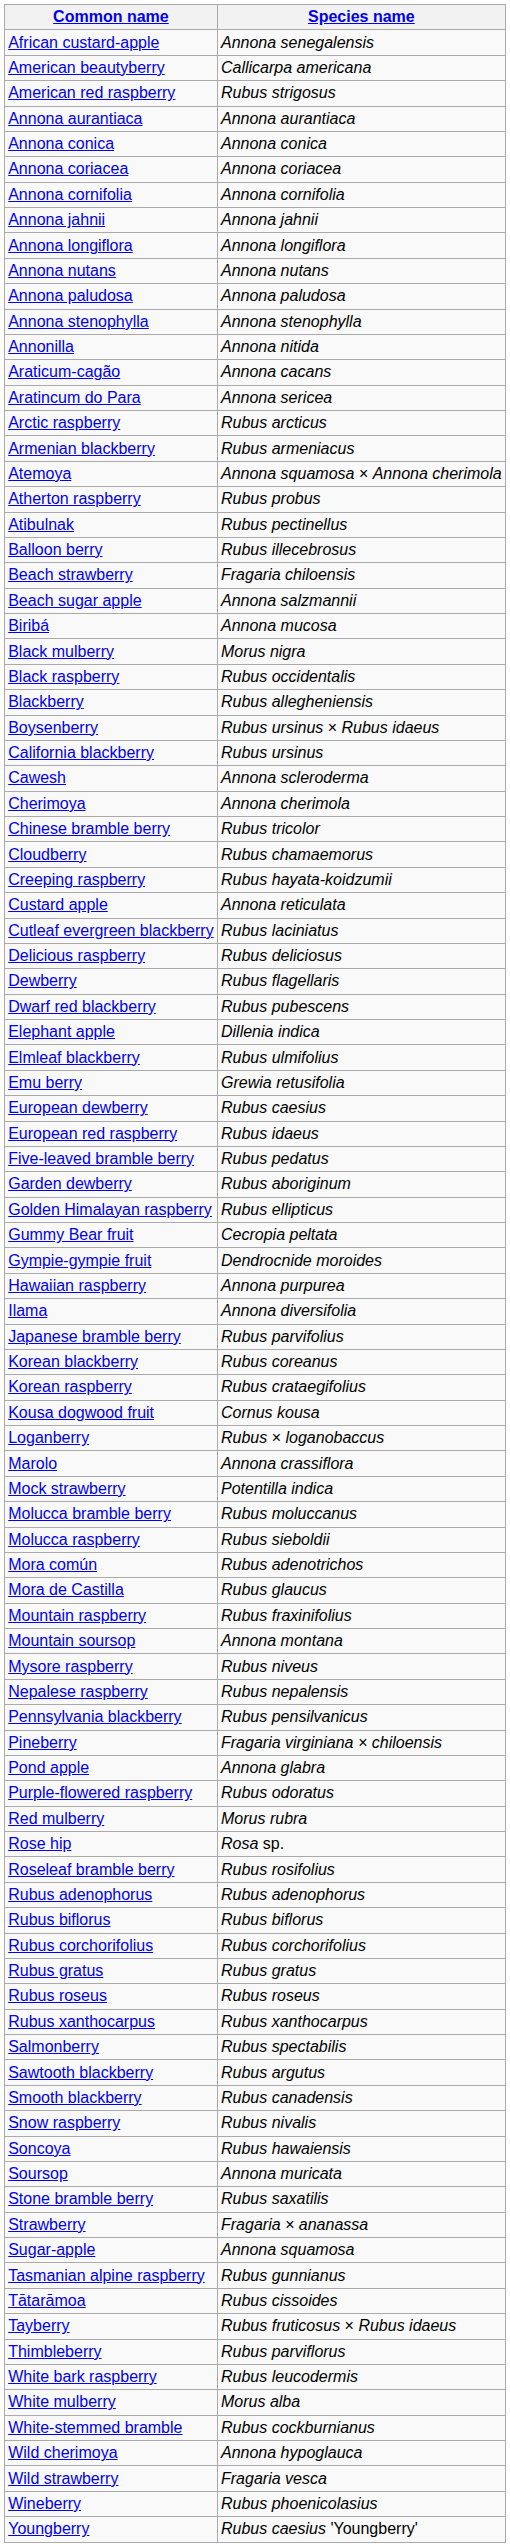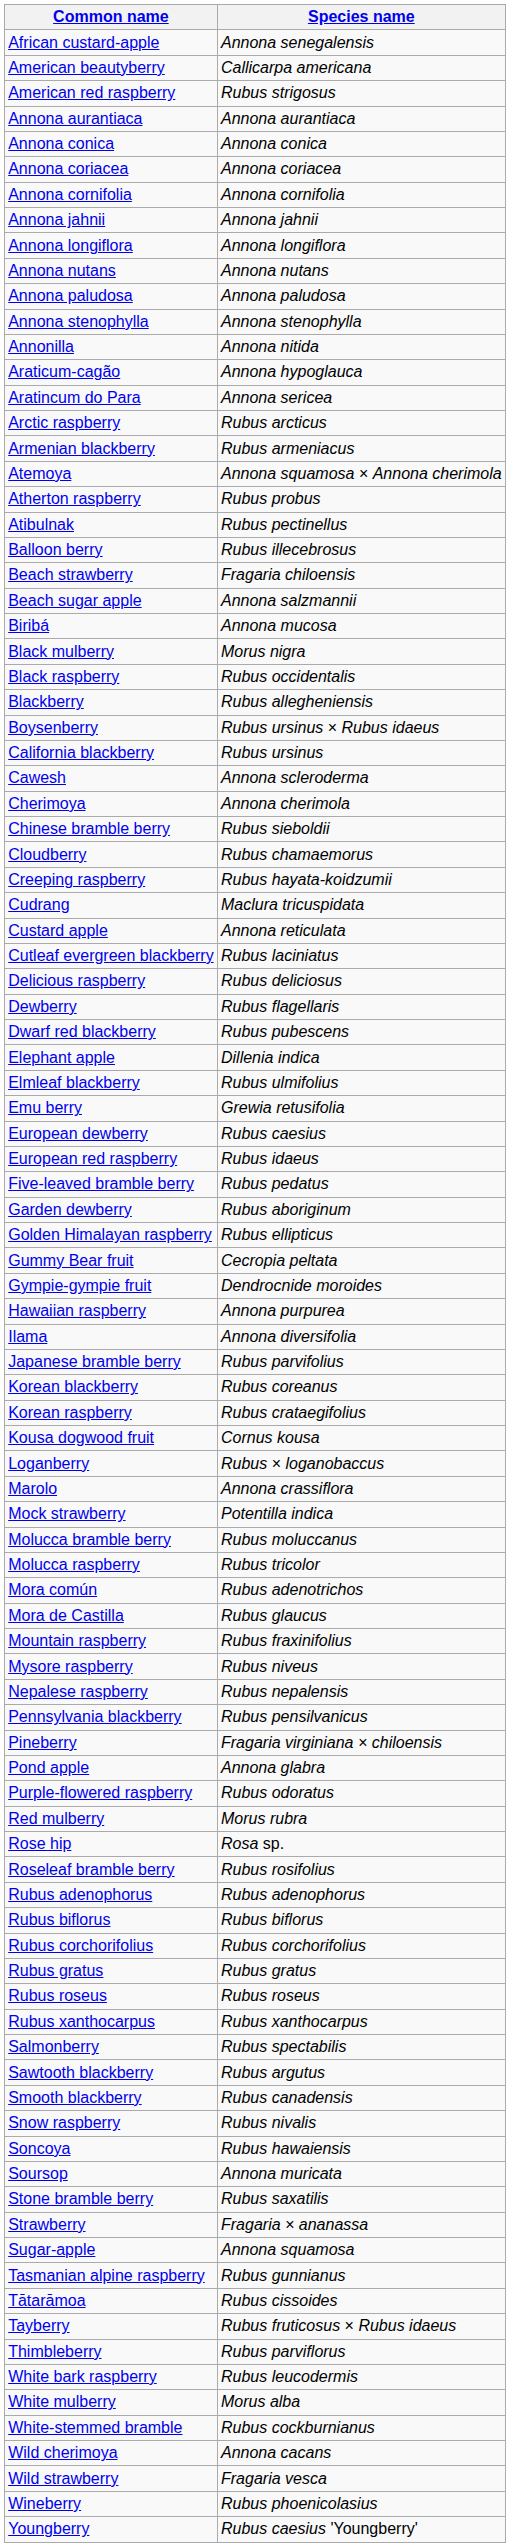 <table class="wikitable sortable sticky-header">
 <tr>
 <th><a href='#'>Common name</a></th>
 <th><a href='#'>Species name</a></th>
 </tr>
 <tr>
 <td><a href='#'>African custard-apple</a></td>
 <td><em>Annona senegalensis</em></td>
 </tr>
 <tr>
 <td><a href='#'>American beautyberry</a></td>
 <td><em>Callicarpa americana</em></td>
 </tr>
 <tr>
 <td><a href='#'>American red raspberry</a></td>
 <td><em>Rubus strigosus</em></td>
 </tr>
 <tr>
 <td><a href='#'>Annona aurantiaca</a></td>
 <td><em>Annona aurantiaca</em></td>
 </tr>
 <tr>
 <td><a href='#'>Annona conica</a></td>
 <td><em>Annona conica</em></td>
 </tr>
 <tr>
 <td><a href='#'>Annona coriacea</a></td>
 <td><em>Annona coriacea</em></td>
 </tr>
 <tr>
 <td><a href='#'>Annona cornifolia</a></td>
 <td><em>Annona cornifolia</em></td>
 </tr>
 <tr>
 <td><a href='#'>Annona jahnii</a></td>
 <td><em>Annona jahnii</em></td>
 </tr>
 <tr>
 <td><a href='#'>Annona longiflora</a></td>
 <td><em>Annona longiflora</em></td>
 </tr>
 <tr>
 <td><a href='#'>Annona nutans</a></td>
 <td><em>Annona nutans</em></td>
 </tr>
 <tr>
 <td><a href='#'>Annona paludosa</a></td>
 <td><em>Annona paludosa</em></td>
 </tr>
 <tr>
 <td><a href='#'>Annona stenophylla</a></td>
 <td><em>Annona stenophylla</em></td>
 </tr>
 <tr>
 <td><a href='#'>Annonilla</a></td>
 <td><em>Annona nitida</em></td>
 </tr>
 <tr>
 <td><a href='#'>Araticum-cagão</a></td>
-<td><em>Annona cacans</em></td>
+<td><em>Annona hypoglauca</em></td>
 </tr>
 <tr>
 <td><a href='#'>Aratincum do Para</a></td>
 <td><em>Annona sericea</em></td>
 </tr>
 <tr>
 <td><a href='#'>Arctic raspberry</a></td>
 <td><em>Rubus arcticus</em></td>
 </tr>
 <tr>
 <td><a href='#'>Armenian blackberry</a></td>
 <td><em>Rubus armeniacus</em></td>
 </tr>
 <tr>
 <td><a href='#'>Atemoya</a></td>
 <td><em>Annona squamosa</em> × <em>Annona cherimola</em></td>
 </tr>
 <tr>
 <td><a href='#'>Atherton raspberry</a></td>
 <td><em>Rubus probus</em></td>
 </tr>
 <tr>
 <td><a href='#'>Atibulnak</a></td>
 <td><em>Rubus pectinellus</em></td>
 </tr>
 <tr>
 <td><a href='#'>Balloon berry</a></td>
 <td><em>Rubus illecebrosus</em></td>
 </tr>
 <tr>
 <td><a href='#'>Beach strawberry</a></td>
 <td><em>Fragaria chiloensis</em></td>
 </tr>
 <tr>
 <td><a href='#'>Beach sugar apple</a></td>
 <td><em>Annona salzmannii</em></td>
 </tr>
 <tr>
 <td><a href='#'>Biribá</a></td>
 <td><em>Annona mucosa</em></td>
 </tr>
 <tr>
 <td><a href='#'>Black mulberry</a></td>
 <td><em>Morus nigra</em></td>
 </tr>
 <tr>
 <td><a href='#'>Black raspberry</a></td>
 <td><em>Rubus occidentalis</em></td>
 </tr>
 <tr>
 <td><a href='#'>Blackberry</a></td>
 <td><em>Rubus allegheniensis</em></td>
 </tr>
 <tr>
 <td><a href='#'>Boysenberry</a></td>
 <td><em>Rubus ursinus</em> × <em>Rubus idaeus</em></td>
 </tr>
 <tr>
 <td><a href='#'>California blackberry</a></td>
 <td><em>Rubus ursinus</em></td>
 </tr>
 <tr>
 <td><a href='#'>Cawesh</a></td>
 <td><em>Annona scleroderma</em></td>
 </tr>
 <tr>
 <td><a href='#'>Cherimoya</a></td>
 <td><em>Annona cherimola</em></td>
 </tr>
 <tr>
 <td><a href='#'>Chinese bramble berry</a></td>
-<td><em>Rubus tricolor</em></td>
+<td><em>Rubus sieboldii</em></td>
 </tr>
 <tr>
 <td><a href='#'>Cloudberry</a></td>
 <td><em>Rubus chamaemorus</em></td>
 </tr>
 <tr>
 <td><a href='#'>Creeping raspberry</a></td>
 <td><em>Rubus hayata-koidzumii</em></td>
+</tr>
+<tr>
+<td><a href='#'>Cudrang</a></td>
+<td><em>Maclura tricuspidata</em></td>
 </tr>
 <tr>
 <td><a href='#'>Custard apple</a></td>
 <td><em>Annona reticulata</em></td>
 </tr>
 <tr>
 <td><a href='#'>Cutleaf evergreen blackberry</a></td>
 <td><em>Rubus laciniatus</em></td>
 </tr>
 <tr>
 <td><a href='#'>Delicious raspberry</a></td>
 <td><em>Rubus deliciosus</em></td>
 </tr>
 <tr>
 <td><a href='#'>Dewberry</a></td>
 <td><em>Rubus flagellaris</em></td>
 </tr>
 <tr>
 <td><a href='#'>Dwarf red blackberry</a></td>
 <td><em>Rubus pubescens</em></td>
 </tr>
 <tr>
 <td><a href='#'>Elephant apple</a></td>
 <td><em>Dillenia indica</em></td>
 </tr>
 <tr>
 <td><a href='#'>Elmleaf blackberry</a></td>
 <td><em>Rubus ulmifolius</em></td>
 </tr>
 <tr>
 <td><a href='#'>Emu berry</a></td>
 <td><em>Grewia retusifolia</em></td>
 </tr>
 <tr>
 <td><a href='#'>European dewberry</a></td>
 <td><em>Rubus caesius</em></td>
 </tr>
 <tr>
 <td><a href='#'>European red raspberry</a></td>
 <td><em>Rubus idaeus</em></td>
 </tr>
 <tr>
 <td><a href='#'>Five-leaved bramble berry</a></td>
 <td><em>Rubus pedatus</em></td>
 </tr>
 <tr>
 <td><a href='#'>Garden dewberry</a></td>
 <td><em>Rubus aboriginum</em></td>
 </tr>
 <tr>
 <td><a href='#'>Golden Himalayan raspberry</a></td>
 <td><em>Rubus ellipticus</em></td>
 </tr>
 <tr>
 <td><a href='#'>Gummy Bear fruit</a></td>
 <td><em>Cecropia peltata</em></td>
 </tr>
 <tr>
 <td><a href='#'>Gympie-gympie fruit</a></td>
 <td><em>Dendrocnide moroides</em></td>
 </tr>
 <tr>
 <td><a href='#'>Hawaiian raspberry</a></td>
 <td><em>Annona purpurea</em></td>
 </tr>
 <tr>
 <td><a href='#'>Ilama</a></td>
 <td><em>Annona diversifolia</em></td>
 </tr>
 <tr>
 <td><a href='#'>Japanese bramble berry</a></td>
 <td><em>Rubus parvifolius</em></td>
 </tr>
 <tr>
 <td><a href='#'>Korean blackberry</a></td>
 <td><em>Rubus coreanus</em></td>
 </tr>
 <tr>
 <td><a href='#'>Korean raspberry</a></td>
 <td><em>Rubus crataegifolius</em></td>
 </tr>
 <tr>
 <td><a href='#'>Kousa dogwood fruit</a></td>
 <td><em>Cornus kousa</em></td>
 </tr>
 <tr>
 <td><a href='#'>Loganberry</a></td>
 <td><em>Rubus</em> × <em>loganobaccus</em></td>
 </tr>
 <tr>
 <td><a href='#'>Marolo</a></td>
 <td><em>Annona crassiflora</em></td>
 </tr>
 <tr>
 <td><a href='#'>Mock strawberry</a></td>
 <td><em>Potentilla indica</em></td>
 </tr>
 <tr>
 <td><a href='#'>Molucca bramble berry</a></td>
 <td><em>Rubus moluccanus</em></td>
 </tr>
 <tr>
 <td><a href='#'>Molucca raspberry</a></td>
-<td><em>Rubus sieboldii</em></td>
+<td><em>Rubus tricolor</em></td>
 </tr>
 <tr>
 <td><a href='#'>Mora común</a></td>
 <td><em>Rubus adenotrichos</em></td>
 </tr>
 <tr>
 <td><a href='#'>Mora de Castilla</a></td>
 <td><em>Rubus glaucus</em></td>
 </tr>
 <tr>
 <td><a href='#'>Mountain raspberry</a></td>
 <td><em>Rubus fraxinifolius</em></td>
-</tr>
-<tr>
-<td><a href='#'>Mountain soursop</a></td>
-<td><em>Annona montana</em></td>
 </tr>
 <tr>
 <td><a href='#'>Mysore raspberry</a></td>
 <td><em>Rubus niveus</em></td>
 </tr>
 <tr>
 <td><a href='#'>Nepalese raspberry</a></td>
 <td><em>Rubus nepalensis</em></td>
 </tr>
 <tr>
 <td><a href='#'>Pennsylvania blackberry</a></td>
 <td><em>Rubus pensilvanicus</em></td>
 </tr>
 <tr>
 <td><a href='#'>Pineberry</a></td>
 <td><em>Fragaria virginiana × chiloensis</em></td>
 </tr>
 <tr>
 <td><a href='#'>Pond apple</a></td>
 <td><em>Annona glabra</em></td>
 </tr>
 <tr>
 <td><a href='#'>Purple-flowered raspberry</a></td>
 <td><em>Rubus odoratus</em></td>
 </tr>
 <tr>
 <td><a href='#'>Red mulberry</a></td>
 <td><em>Morus rubra</em></td>
 </tr>
 <tr>
 <td><a href='#'>Rose hip</a></td>
 <td><em>Rosa</em> sp.</td>
 </tr>
 <tr>
 <td><a href='#'>Roseleaf bramble berry</a></td>
 <td><em>Rubus rosifolius</em></td>
 </tr>
 <tr>
 <td><a href='#'>Rubus adenophorus</a></td>
 <td><em>Rubus adenophorus</em></td>
 </tr>
 <tr>
 <td><a href='#'>Rubus biflorus</a></td>
 <td><em>Rubus biflorus</em></td>
 </tr>
 <tr>
 <td><a href='#'>Rubus corchorifolius</a></td>
 <td><em>Rubus corchorifolius</em></td>
 </tr>
 <tr>
 <td><a href='#'>Rubus gratus</a></td>
 <td><em>Rubus gratus</em></td>
 </tr>
 <tr>
 <td><a href='#'>Rubus roseus</a></td>
 <td><em>Rubus roseus</em></td>
 </tr>
 <tr>
 <td><a href='#'>Rubus xanthocarpus</a></td>
 <td><em>Rubus xanthocarpus</em></td>
 </tr>
 <tr>
 <td><a href='#'>Salmonberry</a></td>
 <td><em>Rubus spectabilis</em></td>
 </tr>
 <tr>
 <td><a href='#'>Sawtooth blackberry</a></td>
 <td><em>Rubus argutus</em></td>
 </tr>
 <tr>
 <td><a href='#'>Smooth blackberry</a></td>
 <td><em>Rubus canadensis</em></td>
 </tr>
 <tr>
 <td><a href='#'>Snow raspberry</a></td>
 <td><em>Rubus nivalis</em></td>
 </tr>
 <tr>
 <td><a href='#'>Soncoya</a></td>
 <td><em>Rubus hawaiensis</em></td>
 </tr>
 <tr>
 <td><a href='#'>Soursop</a></td>
 <td><em>Annona muricata</em></td>
 </tr>
 <tr>
 <td><a href='#'>Stone bramble berry</a></td>
 <td><em>Rubus saxatilis</em></td>
 </tr>
 <tr>
 <td><a href='#'>Strawberry</a></td>
 <td><em>Fragaria × ananassa</em></td>
 </tr>
 <tr>
 <td><a href='#'>Sugar-apple</a></td>
 <td><em>Annona squamosa</em></td>
 </tr>
 <tr>
 <td><a href='#'>Tasmanian alpine raspberry</a></td>
 <td><em>Rubus gunnianus</em></td>
 </tr>
 <tr>
 <td><a href='#'>Tātarāmoa</a></td>
 <td><em>Rubus cissoides</em></td>
 </tr>
 <tr>
 <td><a href='#'>Tayberry</a></td>
 <td><em>Rubus fruticosus</em> × <em>Rubus idaeus</em></td>
 </tr>
 <tr>
 <td><a href='#'>Thimbleberry</a></td>
 <td><em>Rubus parviflorus</em></td>
 </tr>
 <tr>
 <td><a href='#'>White bark raspberry</a></td>
 <td><em>Rubus leucodermis</em></td>
 </tr>
 <tr>
 <td><a href='#'>White mulberry</a></td>
 <td><em>Morus alba</em></td>
 </tr>
 <tr>
 <td><a href='#'>White-stemmed bramble</a></td>
 <td><em>Rubus cockburnianus</em></td>
 </tr>
 <tr>
 <td><a href='#'>Wild cherimoya</a></td>
-<td><em>Annona hypoglauca</em></td>
+<td><em>Annona cacans</em></td>
 </tr>
 <tr>
 <td><a href='#'>Wild strawberry</a></td>
 <td><em>Fragaria vesca</em></td>
 </tr>
 <tr>
 <td><a href='#'>Wineberry</a></td>
 <td><em>Rubus phoenicolasius</em></td>
 </tr>
 <tr>
 <td><a href='#'>Youngberry</a></td>
 <td><em>Rubus caesius</em> 'Youngberry'</td>
 </tr>
 </table>
